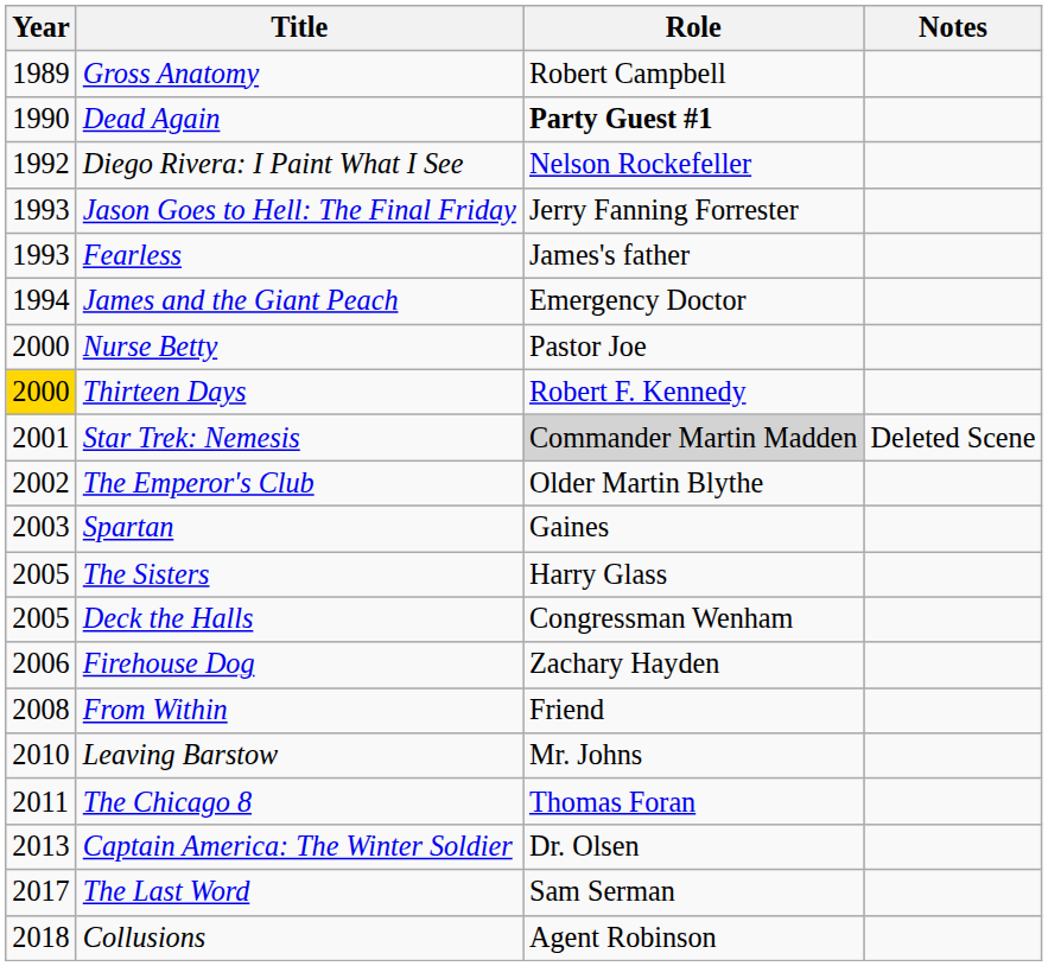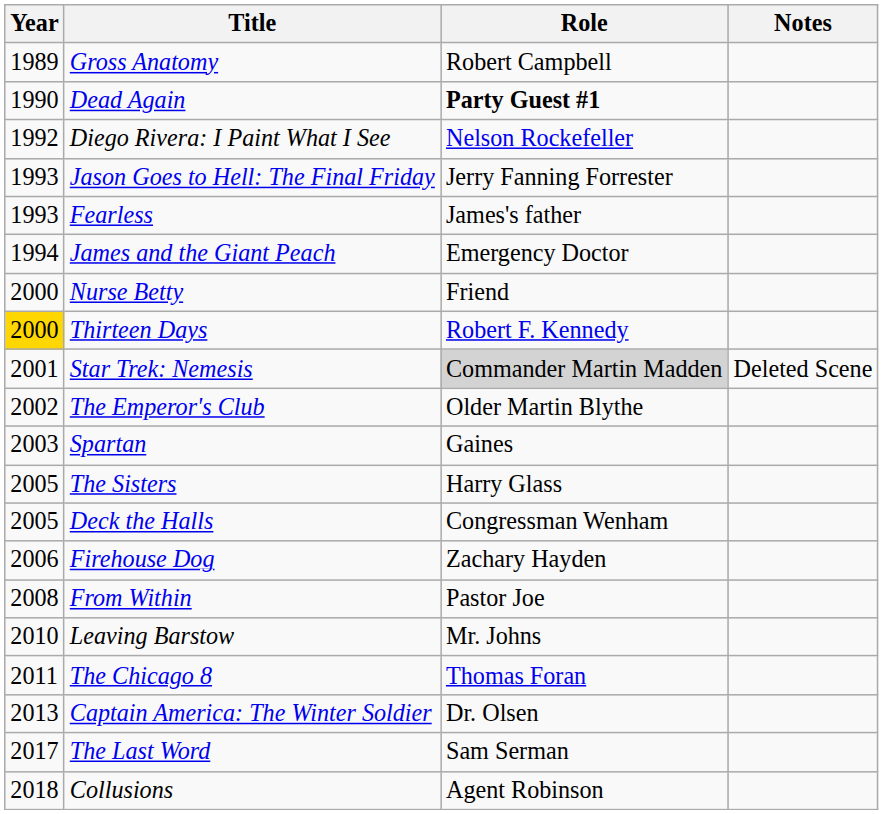 <table class="wikitable sortable">
 <tr>
 <th>Year</th>
 <th>Title</th>
 <th>Role</th>
 <th class="unsortable">Notes</th>
 </tr>
 <tr>
 <td>1989</td>
 <td><em><a href='#'>Gross Anatomy</a></em></td>
 <td>Robert Campbell</td>
 <td></td>
 </tr>
 <tr>
 <td>1990</td>
 <td><em><a href='#'>Dead Again</a></em></td>
 <td><strong>Party Guest #1</strong></td>
 <td></td>
 </tr>
 <tr>
 <td>1992</td>
 <td><em>Diego Rivera: I Paint What I See</em></td>
 <td><a href='#'>Nelson Rockefeller</a></td>
 <td></td>
 </tr>
 <tr>
 <td>1993</td>
 <td><em><a href='#'>Jason Goes to Hell: The Final Friday</a></em></td>
 <td>Jerry Fanning Forrester</td>
 <td></td>
 </tr>
 <tr>
 <td>1993</td>
 <td><em><a href='#'>Fearless</a></em></td>
 <td>James's father</td>
 <td></td>
 </tr>
 <tr>
 <td>1994</td>
 <td><em><a href='#'>James and the Giant Peach</a></em></td>
 <td>Emergency Doctor</td>
 <td></td>
 </tr>
 <tr>
 <td>2000</td>
 <td><em><a href='#'>Nurse Betty</a></em></td>
-<td>Pastor Joe</td>
+<td>Friend</td>
 <td></td>
 </tr>
 <tr>
 <td style="background: gold;">2000</td>
 <td><em><a href='#'>Thirteen Days</a></em></td>
 <td><a href='#'>Robert F. Kennedy</a></td>
 <td></td>
 </tr>
 <tr>
 <td>2001</td>
 <td><em><a href='#'>Star Trek: Nemesis</a></em></td>
 <td style="background: lightgrey;">Commander Martin Madden</td>
 <td>Deleted Scene</td>
 </tr>
 <tr>
 <td>2002</td>
 <td><em><a href='#'>The Emperor's Club</a></em></td>
 <td>Older Martin Blythe</td>
 <td></td>
 </tr>
 <tr>
 <td>2003</td>
 <td><em><a href='#'>Spartan</a></em></td>
 <td>Gaines</td>
 <td></td>
 </tr>
 <tr>
 <td>2005</td>
 <td><em><a href='#'>The Sisters</a></em></td>
 <td>Harry Glass</td>
 <td></td>
 </tr>
 <tr>
 <td>2005</td>
 <td><em><a href='#'>Deck the Halls</a></em></td>
 <td>Congressman Wenham</td>
 <td></td>
 </tr>
 <tr>
 <td>2006</td>
 <td><em><a href='#'>Firehouse Dog</a></em></td>
 <td>Zachary Hayden</td>
 <td></td>
 </tr>
 <tr>
 <td>2008</td>
 <td><em><a href='#'>From Within</a></em></td>
-<td>Friend</td>
+<td>Pastor Joe</td>
 <td></td>
 </tr>
 <tr>
 <td>2010</td>
 <td><em>Leaving Barstow</em></td>
 <td>Mr. Johns</td>
 <td></td>
 </tr>
 <tr>
 <td>2011</td>
 <td><em><a href='#'>The Chicago 8</a></em></td>
 <td><a href='#'>Thomas Foran</a></td>
 <td></td>
 </tr>
 <tr>
 <td>2013</td>
 <td><em><a href='#'>Captain America: The Winter Soldier</a></em></td>
 <td>Dr. Olsen</td>
 <td></td>
 </tr>
 <tr>
 <td>2017</td>
 <td><em><a href='#'>The Last Word</a></em></td>
 <td>Sam Serman</td>
 <td></td>
 </tr>
 <tr>
 <td>2018</td>
 <td><em>Collusions</em></td>
 <td>Agent Robinson</td>
 <td></td>
 </tr>
 </table>
